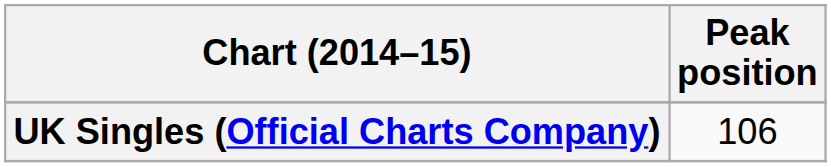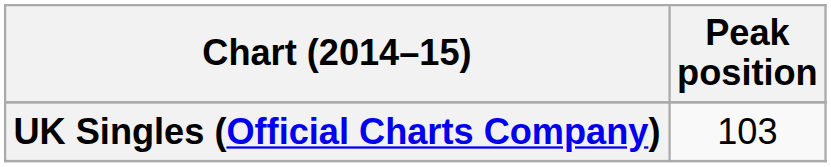 <table class="wikitable sortable plainrowheaders" style="text-align:center;">
 <tr>
 <th>Chart (2014–15)</th>
 <th>Peak<br>position</th>
 </tr>
 <tr>
 </tr>
 <tr>
 </tr>
 <tr>
 </tr>
 <tr>
 </tr>
 <tr>
 </tr>
 <tr>
 </tr>
 <tr>
 <th scope="row">UK Singles (<a href='#'>Official Charts Company</a>)</th>
-<td align="center">106</td>
+<td align="center">103</td>
 </tr>
 <tr>
 </tr>
 </table>
